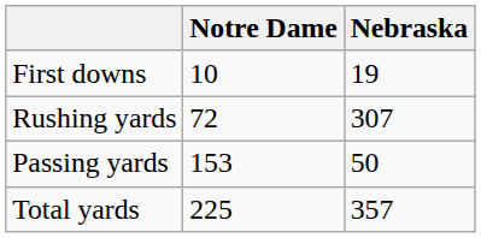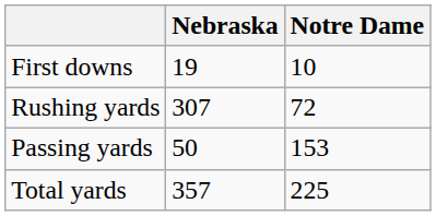 <table class=wikitable>
 <tr>
 <th></th>
+<th style=>Nebraska</th>
 <th style=>Notre Dame</th>
-<th style=>Nebraska</th>
 </tr>
 <tr>
 <td>First downs</td>
+<td>19</td>
 <td>10</td>
-<td>19</td>
 </tr>
 <tr>
 <td>Rushing yards</td>
+<td>307</td>
 <td>72</td>
-<td>307</td>
 </tr>
 <tr>
 <td>Passing yards</td>
+<td>50</td>
 <td>153</td>
-<td>50</td>
 </tr>
 <tr>
 <td>Total yards</td>
+<td>357</td>
 <td>225</td>
-<td>357</td>
 </tr>
 </table>
